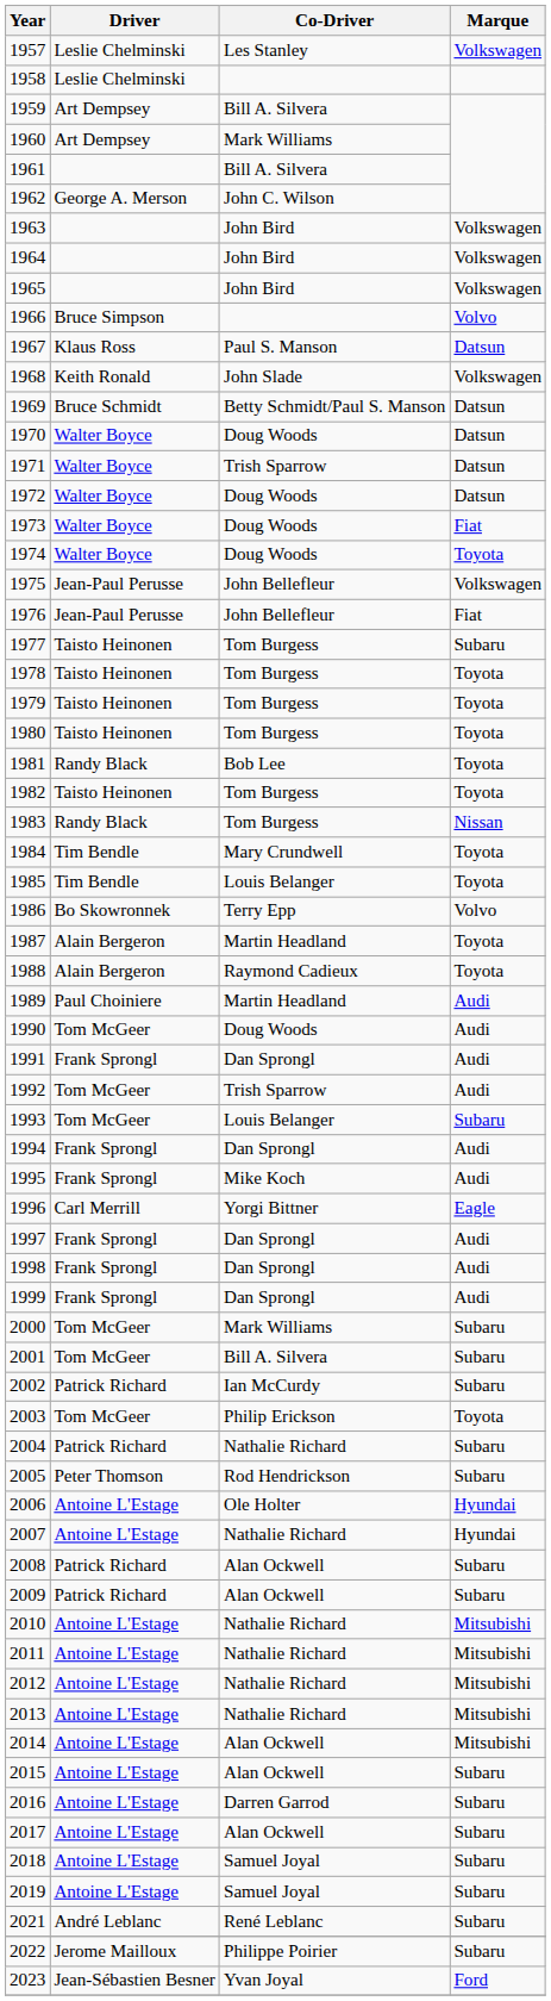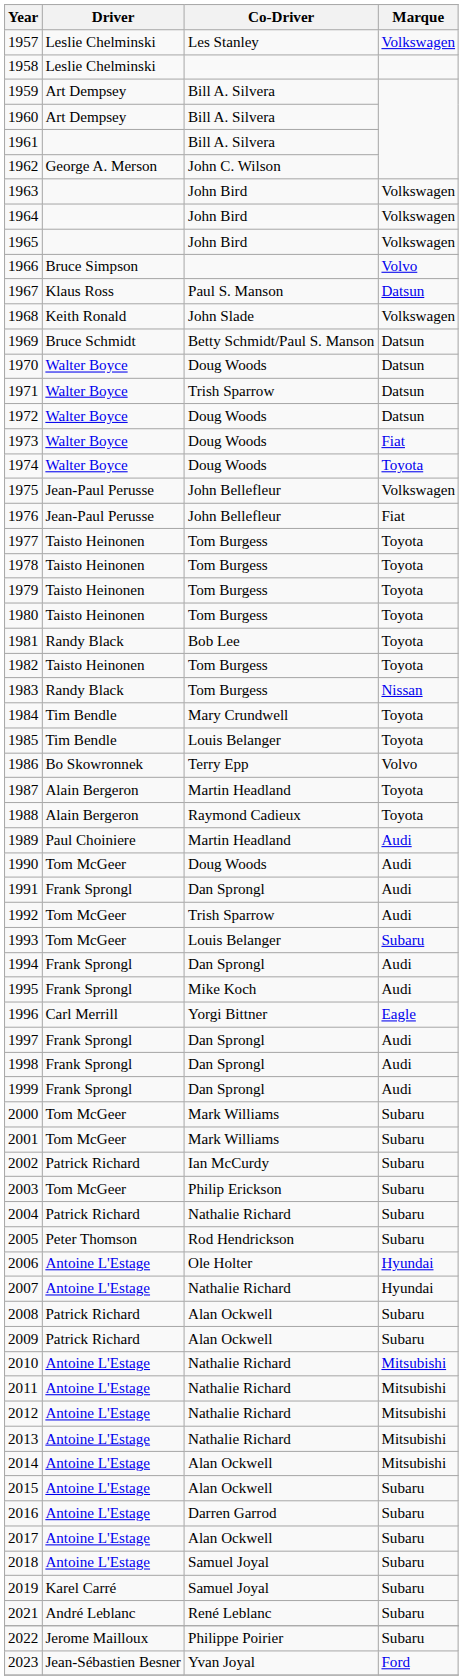 <table class="wikitable" style="font-size: 90%;">
 <tr>
 <th>Year</th>
 <th>Driver</th>
 <th>Co-Driver</th>
 <th>Marque</th>
 </tr>
 <tr>
 <td>1957</td>
 <td>Leslie Chelminski</td>
 <td>Les Stanley</td>
 <td><a href='#'>Volkswagen</a></td>
 </tr>
 <tr>
 <td>1958</td>
 <td>Leslie Chelminski</td>
 <td></td>
 <td></td>
 </tr>
 <tr>
 <td>1959</td>
 <td>Art Dempsey</td>
 <td>Bill A. Silvera</td>
 </tr>
 <tr>
 <td>1960</td>
 <td>Art Dempsey</td>
-<td>Mark Williams</td>
+<td>Bill A. Silvera</td>
 </tr>
 <tr>
 <td>1961</td>
 <td></td>
 <td>Bill A. Silvera</td>
 </tr>
 <tr>
 <td>1962</td>
 <td>George A. Merson</td>
 <td>John C. Wilson</td>
 </tr>
 <tr Ford Falcon>
 <td>1963</td>
 <td></td>
 <td>John Bird</td>
 <td>Volkswagen</td>
 </tr>
 <tr>
 <td>1964</td>
 <td></td>
 <td>John Bird</td>
 <td>Volkswagen</td>
 </tr>
 <tr>
 <td>1965</td>
 <td></td>
 <td>John Bird</td>
 <td>Volkswagen</td>
 </tr>
 <tr>
 <td>1966</td>
 <td>Bruce Simpson</td>
 <td></td>
 <td><a href='#'>Volvo</a></td>
 </tr>
 <tr>
 <td>1967</td>
 <td>Klaus Ross</td>
 <td>Paul S. Manson</td>
 <td><a href='#'>Datsun</a></td>
 </tr>
 <tr>
 <td>1968</td>
 <td>Keith Ronald</td>
 <td>John Slade</td>
 <td>Volkswagen</td>
 </tr>
 <tr>
 <td>1969</td>
 <td>Bruce Schmidt</td>
 <td>Betty Schmidt/Paul S. Manson</td>
 <td>Datsun</td>
 </tr>
 <tr>
 <td>1970</td>
 <td><a href='#'>Walter Boyce</a></td>
 <td>Doug Woods</td>
 <td>Datsun</td>
 </tr>
 <tr>
 <td>1971</td>
 <td><a href='#'>Walter Boyce</a></td>
 <td>Trish Sparrow</td>
 <td>Datsun</td>
 </tr>
 <tr>
 <td>1972</td>
 <td><a href='#'>Walter Boyce</a></td>
 <td>Doug Woods</td>
 <td>Datsun</td>
 </tr>
 <tr>
 <td>1973</td>
 <td><a href='#'>Walter Boyce</a></td>
 <td>Doug Woods</td>
 <td><a href='#'>Fiat</a></td>
 </tr>
 <tr>
 <td>1974</td>
 <td><a href='#'>Walter Boyce</a></td>
 <td>Doug Woods</td>
 <td><a href='#'>Toyota</a></td>
 </tr>
 <tr>
 <td>1975</td>
 <td>Jean-Paul Perusse</td>
 <td>John Bellefleur</td>
 <td>Volkswagen</td>
 </tr>
 <tr>
 <td>1976</td>
 <td>Jean-Paul Perusse</td>
 <td>John Bellefleur</td>
 <td>Fiat</td>
 </tr>
 <tr>
 <td>1977</td>
 <td>Taisto Heinonen</td>
 <td>Tom Burgess</td>
-<td>Subaru</td>
+<td>Toyota</td>
 </tr>
 <tr>
 <td>1978</td>
 <td>Taisto Heinonen</td>
 <td>Tom Burgess</td>
 <td>Toyota</td>
 </tr>
 <tr>
 <td>1979</td>
 <td>Taisto Heinonen</td>
 <td>Tom Burgess</td>
 <td>Toyota</td>
 </tr>
 <tr>
 <td>1980</td>
 <td>Taisto Heinonen</td>
 <td>Tom Burgess</td>
 <td>Toyota</td>
 </tr>
 <tr>
 <td>1981</td>
 <td>Randy Black</td>
 <td>Bob Lee</td>
 <td>Toyota</td>
 </tr>
 <tr>
 <td>1982</td>
 <td>Taisto Heinonen</td>
 <td>Tom Burgess</td>
 <td>Toyota</td>
 </tr>
 <tr>
 <td>1983</td>
 <td>Randy Black</td>
 <td>Tom Burgess</td>
 <td><a href='#'>Nissan</a></td>
 </tr>
 <tr>
 <td>1984</td>
 <td>Tim Bendle</td>
 <td>Mary Crundwell</td>
 <td>Toyota</td>
 </tr>
 <tr>
 <td>1985</td>
 <td>Tim Bendle</td>
 <td>Louis Belanger</td>
 <td>Toyota</td>
 </tr>
 <tr>
 <td>1986</td>
 <td>Bo Skowronnek</td>
 <td>Terry Epp</td>
 <td>Volvo</td>
 </tr>
 <tr>
 <td>1987</td>
 <td>Alain Bergeron</td>
 <td>Martin Headland</td>
 <td>Toyota</td>
 </tr>
 <tr>
 <td>1988</td>
 <td>Alain Bergeron</td>
 <td>Raymond Cadieux</td>
 <td>Toyota</td>
 </tr>
 <tr>
 <td>1989</td>
 <td>Paul Choiniere</td>
 <td>Martin Headland</td>
 <td><a href='#'>Audi</a></td>
 </tr>
 <tr>
 <td>1990</td>
 <td>Tom McGeer</td>
 <td>Doug Woods</td>
 <td>Audi</td>
 </tr>
 <tr>
 <td>1991</td>
 <td>Frank Sprongl</td>
 <td>Dan Sprongl</td>
 <td>Audi</td>
 </tr>
 <tr>
 <td>1992</td>
 <td>Tom McGeer</td>
 <td>Trish Sparrow</td>
 <td>Audi</td>
 </tr>
 <tr>
 <td>1993</td>
 <td>Tom McGeer</td>
 <td>Louis Belanger</td>
 <td><a href='#'>Subaru</a></td>
 </tr>
 <tr>
 <td>1994</td>
 <td>Frank Sprongl</td>
 <td>Dan Sprongl</td>
 <td>Audi</td>
 </tr>
 <tr>
 <td>1995</td>
 <td>Frank Sprongl</td>
 <td>Mike Koch</td>
 <td>Audi</td>
 </tr>
 <tr>
 <td>1996</td>
 <td>Carl Merrill</td>
 <td>Yorgi Bittner</td>
 <td><a href='#'>Eagle</a></td>
 </tr>
 <tr>
 <td>1997</td>
 <td>Frank Sprongl</td>
 <td>Dan Sprongl</td>
 <td>Audi</td>
 </tr>
 <tr>
 <td>1998</td>
 <td>Frank Sprongl</td>
 <td>Dan Sprongl</td>
 <td>Audi</td>
 </tr>
 <tr>
 <td>1999</td>
 <td>Frank Sprongl</td>
 <td>Dan Sprongl</td>
 <td>Audi</td>
 </tr>
 <tr>
 <td>2000</td>
 <td>Tom McGeer</td>
 <td>Mark Williams</td>
 <td>Subaru</td>
 </tr>
 <tr>
 <td>2001</td>
 <td>Tom McGeer</td>
-<td>Bill A. Silvera</td>
+<td>Mark Williams</td>
 <td>Subaru</td>
 </tr>
 <tr>
 <td>2002</td>
 <td>Patrick Richard</td>
 <td>Ian McCurdy</td>
 <td>Subaru</td>
 </tr>
 <tr>
 <td>2003</td>
 <td>Tom McGeer</td>
 <td>Philip Erickson</td>
-<td>Toyota</td>
+<td>Subaru</td>
 </tr>
 <tr>
 <td>2004</td>
 <td>Patrick Richard</td>
 <td>Nathalie Richard</td>
 <td>Subaru</td>
 </tr>
 <tr>
 <td>2005</td>
 <td>Peter Thomson</td>
 <td>Rod Hendrickson</td>
 <td>Subaru</td>
 </tr>
 <tr>
 <td>2006</td>
 <td><a href='#'>Antoine L'Estage</a></td>
 <td>Ole Holter</td>
 <td><a href='#'>Hyundai</a></td>
 </tr>
 <tr>
 <td>2007</td>
 <td><a href='#'>Antoine L'Estage</a></td>
 <td>Nathalie Richard</td>
 <td>Hyundai</td>
 </tr>
 <tr>
 <td>2008</td>
 <td>Patrick Richard</td>
 <td>Alan Ockwell</td>
 <td>Subaru</td>
 </tr>
 <tr>
 <td>2009</td>
 <td>Patrick Richard</td>
 <td>Alan Ockwell</td>
 <td>Subaru</td>
 </tr>
 <tr>
 <td>2010</td>
 <td><a href='#'>Antoine L'Estage</a></td>
 <td>Nathalie Richard</td>
 <td><a href='#'>Mitsubishi</a></td>
 </tr>
 <tr>
 <td>2011</td>
 <td><a href='#'>Antoine L'Estage</a></td>
 <td>Nathalie Richard</td>
 <td>Mitsubishi</td>
 </tr>
 <tr>
 <td>2012</td>
 <td><a href='#'>Antoine L'Estage</a></td>
 <td>Nathalie Richard</td>
 <td>Mitsubishi</td>
 </tr>
 <tr>
 <td>2013</td>
 <td><a href='#'>Antoine L'Estage</a></td>
 <td>Nathalie Richard</td>
 <td>Mitsubishi</td>
 </tr>
 <tr>
 <td>2014</td>
 <td><a href='#'>Antoine L'Estage</a></td>
 <td>Alan Ockwell</td>
 <td>Mitsubishi</td>
 </tr>
 <tr>
 <td>2015</td>
 <td><a href='#'>Antoine L'Estage</a></td>
 <td>Alan Ockwell</td>
 <td>Subaru</td>
 </tr>
 <tr>
 <td>2016</td>
 <td><a href='#'>Antoine L'Estage</a></td>
 <td>Darren Garrod</td>
 <td>Subaru</td>
 </tr>
 <tr>
 <td>2017</td>
 <td><a href='#'>Antoine L'Estage</a></td>
 <td>Alan Ockwell</td>
 <td>Subaru</td>
 </tr>
 <tr>
 <td>2018</td>
 <td><a href='#'>Antoine L'Estage</a></td>
 <td>Samuel Joyal</td>
 <td>Subaru</td>
 </tr>
 <tr>
 <td>2019</td>
-<td><a href='#'>Antoine L'Estage</a></td>
+<td>Karel Carré</td>
 <td>Samuel Joyal</td>
 <td>Subaru</td>
 </tr>
 <tr>
 <td>2021</td>
 <td>André Leblanc</td>
 <td>René Leblanc</td>
 <td>Subaru</td>
 </tr>
 <tr>
 </tr>
 <tr>
 <td>2022</td>
 <td>Jerome Mailloux</td>
 <td>Philippe Poirier</td>
 <td>Subaru</td>
 </tr>
 <tr>
 <td>2023</td>
 <td>Jean-Sébastien Besner</td>
 <td>Yvan Joyal</td>
 <td><a href='#'>Ford</a></td>
 </tr>
 <tr>
 </tr>
 </table>
